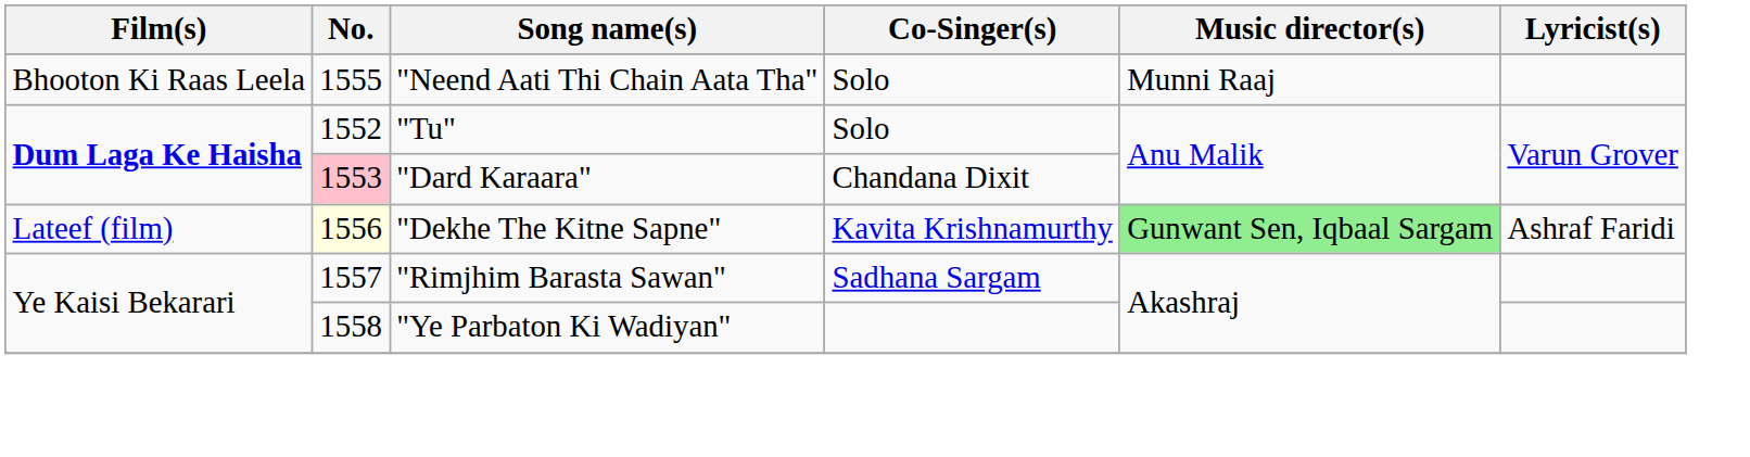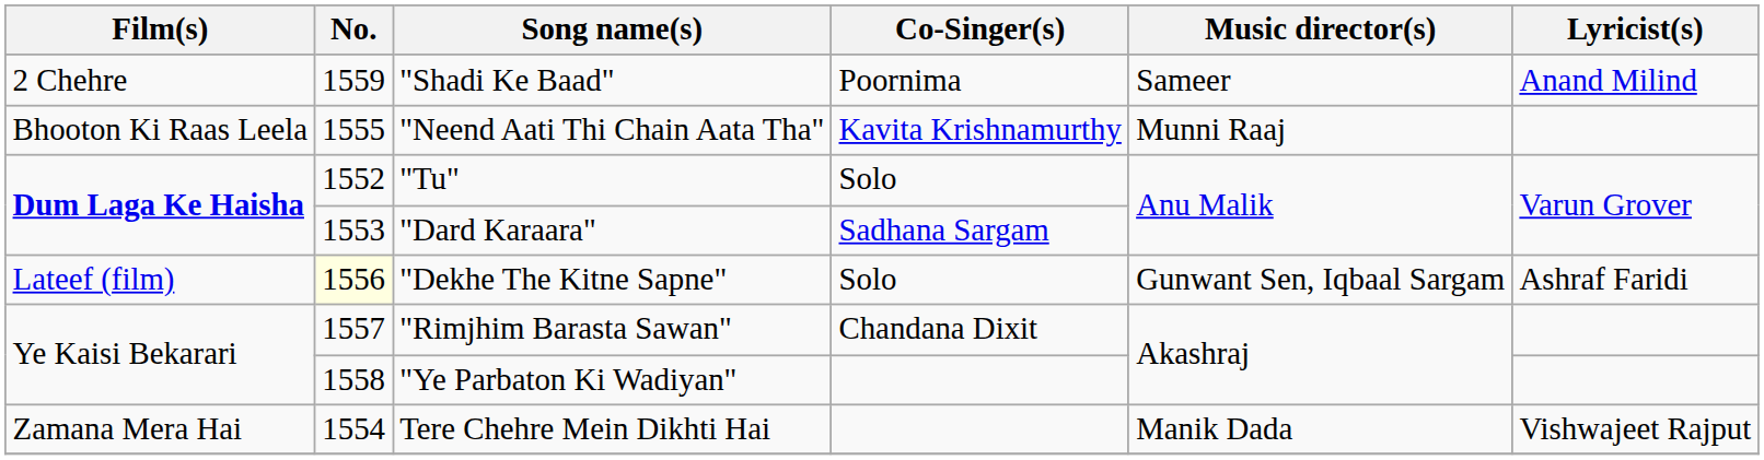 <table class="wikitable sortable">
 <tr>
 <th>Film(s)</th>
 <th>No.</th>
 <th>Song name(s)</th>
 <th>Co-Singer(s)</th>
 <th>Music director(s)</th>
 <th>Lyricist(s)</th>
 </tr>
 <tr>
+<td>2 Chehre</td>
+<td>1559</td>
+<td>"Shadi Ke Baad"</td>
+<td>Poornima</td>
+<td>Sameer</td>
+<td><a href='#'>Anand Milind</a></td>
+</tr>
+<tr>
 <td>Bhooton Ki Raas Leela</td>
 <td>1555</td>
 <td>"Neend Aati Thi Chain Aata Tha"</td>
-<td>Solo</td>
+<td><a href='#'>Kavita Krishnamurthy</a></td>
 <td>Munni Raaj</td>
 <td></td>
 </tr>
 <tr>
 <td rowspan="2"><strong><a href='#'>Dum Laga Ke Haisha</a></strong></td>
 <td>1552</td>
 <td>"Tu"</td>
 <td>Solo</td>
 <td rowspan="2"><a href='#'>Anu Malik</a></td>
 <td rowspan="2"><a href='#'>Varun Grover</a></td>
 </tr>
 <tr>
-<td style="background: pink;">1553</td>
+<td>1553</td>
 <td>"Dard Karaara"</td>
-<td>Chandana Dixit</td>
+<td><a href='#'>Sadhana Sargam</a></td>
 </tr>
 <tr>
 <td><a href='#'>Lateef (film)</a></td>
 <td style="background: lightyellow;">1556</td>
 <td>"Dekhe The Kitne Sapne"</td>
-<td><a href='#'>Kavita Krishnamurthy</a></td>
-<td style="background: lightgreen;">Gunwant Sen, Iqbaal Sargam</td>
+<td>Solo</td>
+<td>Gunwant Sen, Iqbaal Sargam</td>
 <td>Ashraf Faridi</td>
 </tr>
 <tr>
 <td rowspan="2">Ye Kaisi Bekarari</td>
 <td>1557</td>
 <td>"Rimjhim Barasta Sawan"</td>
-<td><a href='#'>Sadhana Sargam</a></td>
+<td>Chandana Dixit</td>
 <td rowspan="2">Akashraj</td>
 <td></td>
 </tr>
 <tr>
 <td>1558</td>
 <td>"Ye Parbaton Ki Wadiyan"</td>
 <td></td>
 <td></td>
 </tr>
 <tr>
+<td>Zamana Mera Hai</td>
+<td>1554</td>
+<td>Tere Chehre Mein Dikhti Hai</td>
+<td></td>
+<td>Manik Dada</td>
+<td>Vishwajeet Rajput</td>
+</tr>
+<tr>
 </tr>
 </table>
